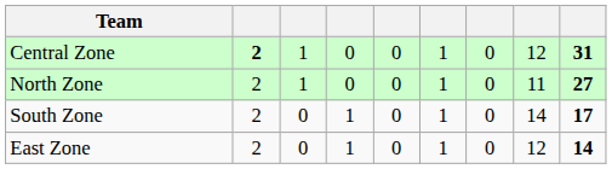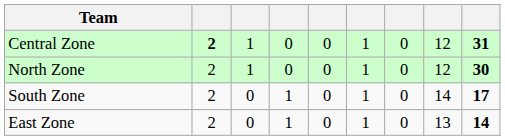 <table class="wikitable">
 <tr>
 <th width=175>Team</th>
 <th width=30></th>
 <th width=30></th>
 <th width=30></th>
 <th width=30></th>
 <th width=30></th>
 <th width=30></th>
 <th width=30></th>
 <th width=30></th>
 </tr>
 <tr style="background:#ccffcc;">
 <td>Central Zone</td>
 <td align=center><strong>2</strong></td>
 <td align=center>1</td>
 <td align=center>0</td>
 <td align=center>0</td>
 <td align=center>1</td>
 <td align=center>0</td>
 <td align=center>12</td>
 <td align=center><strong>31</strong></td>
 </tr>
 <tr style="background:#ccffcc;">
 <td>North Zone</td>
 <td align=center>2</td>
 <td align=center>1</td>
 <td align=center>0</td>
 <td align=center>0</td>
 <td align=center>1</td>
 <td align=center>0</td>
-<td align=center>11</td>
-<td align=center><strong>27</strong></td>
+<td align=center>12</td>
+<td align=center><strong>30</strong></td>
 </tr>
 <tr>
 <td>South Zone</td>
 <td align=center>2</td>
 <td align=center>0</td>
 <td align=center>1</td>
 <td align=center>0</td>
 <td align=center>1</td>
 <td align=center>0</td>
 <td align=center>14</td>
 <td align=center><strong>17</strong></td>
 </tr>
 <tr>
 <td>East Zone</td>
 <td align=center>2</td>
 <td align=center>0</td>
 <td align=center>1</td>
 <td align=center>0</td>
 <td align=center>1</td>
 <td align=center>0</td>
-<td align=center>12</td>
+<td align=center>13</td>
 <td align=center><strong>14</strong></td>
 </tr>
 </table>
